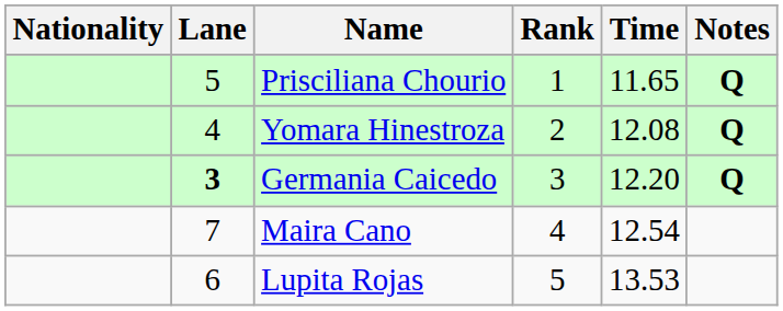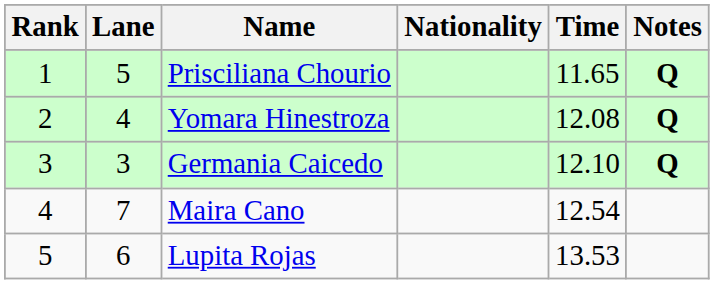 <table class="wikitable sortable" style="text-align:center">
 <tr>
-<th>Nationality</th>
+<th>Rank</th>
 <th>Lane</th>
 <th>Name</th>
-<th>Rank</th>
+<th>Nationality</th>
 <th>Time</th>
 <th>Notes</th>
 </tr>
 <tr bgcolor=ccffcc>
-<td align=left></td>
+<td>1</td>
 <td>5</td>
 <td align=left><a href='#'>Prisciliana Chourio</a></td>
-<td>1</td>
+<td align=left></td>
 <td>11.65</td>
 <td><strong>Q</strong></td>
 </tr>
 <tr bgcolor=ccffcc>
-<td align=left></td>
+<td>2</td>
 <td>4</td>
 <td align=left><a href='#'>Yomara Hinestroza</a></td>
-<td>2</td>
+<td align=left></td>
 <td>12.08</td>
 <td><strong>Q</strong></td>
 </tr>
 <tr bgcolor=ccffcc>
+<td>3</td>
+<td>3</td>
+<td align=left><a href='#'>Germania Caicedo</a></td>
 <td align=left></td>
-<td><strong>3</strong></td>
-<td align=left><a href='#'>Germania Caicedo</a></td>
-<td>3</td>
-<td>12.20</td>
+<td>12.10</td>
 <td><strong>Q</strong></td>
 </tr>
 <tr>
-<td align=left></td>
+<td>4</td>
 <td>7</td>
 <td align=left><a href='#'>Maira Cano</a></td>
-<td>4</td>
+<td align=left></td>
 <td>12.54</td>
 <td></td>
 </tr>
 <tr>
-<td align=left></td>
+<td>5</td>
 <td>6</td>
 <td align=left><a href='#'>Lupita Rojas</a></td>
-<td>5</td>
+<td align=left></td>
 <td>13.53</td>
 <td></td>
 </tr>
 </table>
